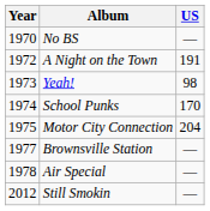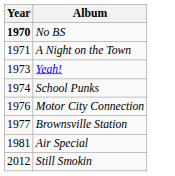 <table class="wikitable">
 <tr>
 <th>Year</th>
 <th>Album</th>
-<th><a href='#'>US</a></th>
 </tr>
 <tr>
-<td>1970</td>
+<td><strong>1970</strong></td>
 <td><em>No BS</em></td>
-<td style="text-align:center;">—</td>
 </tr>
 <tr>
-<td>1972</td>
+<td>1971</td>
 <td><em>A Night on the Town</em></td>
-<td style="text-align:center;">191</td>
 </tr>
 <tr>
 <td>1973</td>
 <td><em><a href='#'>Yeah!</a></em></td>
-<td style="text-align:center;">98</td>
 </tr>
 <tr>
 <td>1974</td>
 <td><em>School Punks</em></td>
-<td style="text-align:center;">170</td>
 </tr>
 <tr>
-<td>1975</td>
+<td>1976</td>
 <td><em>Motor City Connection</em></td>
-<td style="text-align:center;">204</td>
 </tr>
 <tr>
 <td>1977</td>
 <td><em>Brownsville Station</em></td>
-<td style="text-align:center;">—</td>
 </tr>
 <tr>
-<td>1978</td>
+<td>1981</td>
 <td><em>Air Special</em></td>
-<td style="text-align:center;">—</td>
 </tr>
 <tr>
 <td>2012</td>
 <td><em>Still Smokin<strong></td>
-<td style="text-align:center;">—</td>
 </tr>
 </table>
